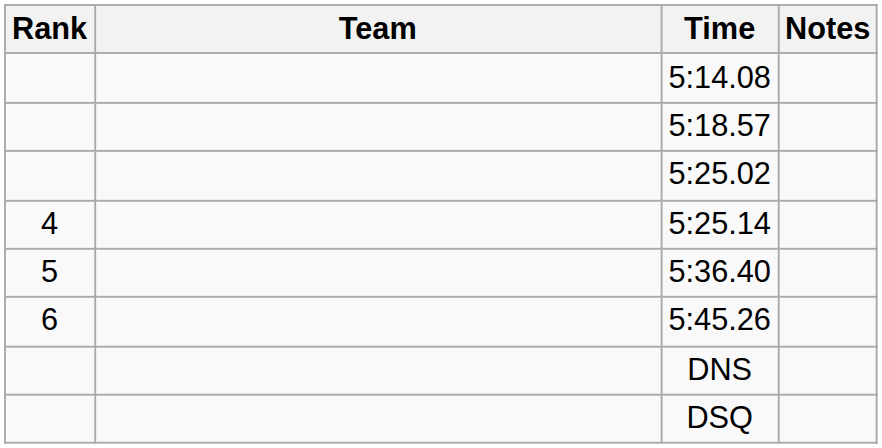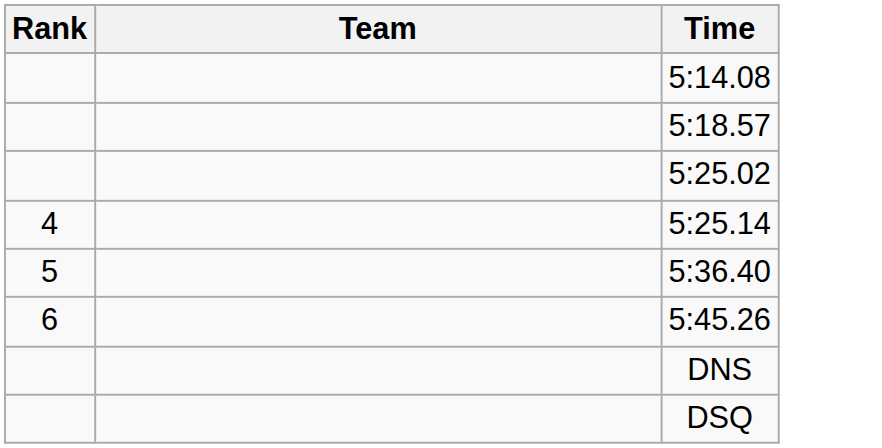 <table class="wikitable" style="text-align:center">
 <tr>
 <th>Rank</th>
 <th Style="width:18em">Team</th>
 <th>Time</th>
-<th>Notes</th>
 </tr>
 <tr>
 <td></td>
 <td style="text-align:left"></td>
 <td>5:14.08</td>
-<td></td>
 </tr>
 <tr>
 <td></td>
 <td style="text-align:left"></td>
 <td>5:18.57</td>
-<td></td>
 </tr>
 <tr>
 <td></td>
 <td style="text-align:left"></td>
 <td>5:25.02</td>
-<td></td>
 </tr>
 <tr>
 <td>4</td>
 <td style="text-align:left"></td>
 <td>5:25.14</td>
-<td></td>
 </tr>
 <tr>
 <td>5</td>
 <td style="text-align:left"></td>
 <td>5:36.40</td>
-<td></td>
 </tr>
 <tr>
 <td>6</td>
 <td style="text-align:left"></td>
 <td>5:45.26</td>
-<td></td>
 </tr>
 <tr>
 <td></td>
 <td style="text-align:left"></td>
 <td>DNS</td>
-<td></td>
 </tr>
 <tr>
 <td></td>
 <td style="text-align:left"></td>
 <td>DSQ</td>
-<td></td>
 </tr>
 </table>
